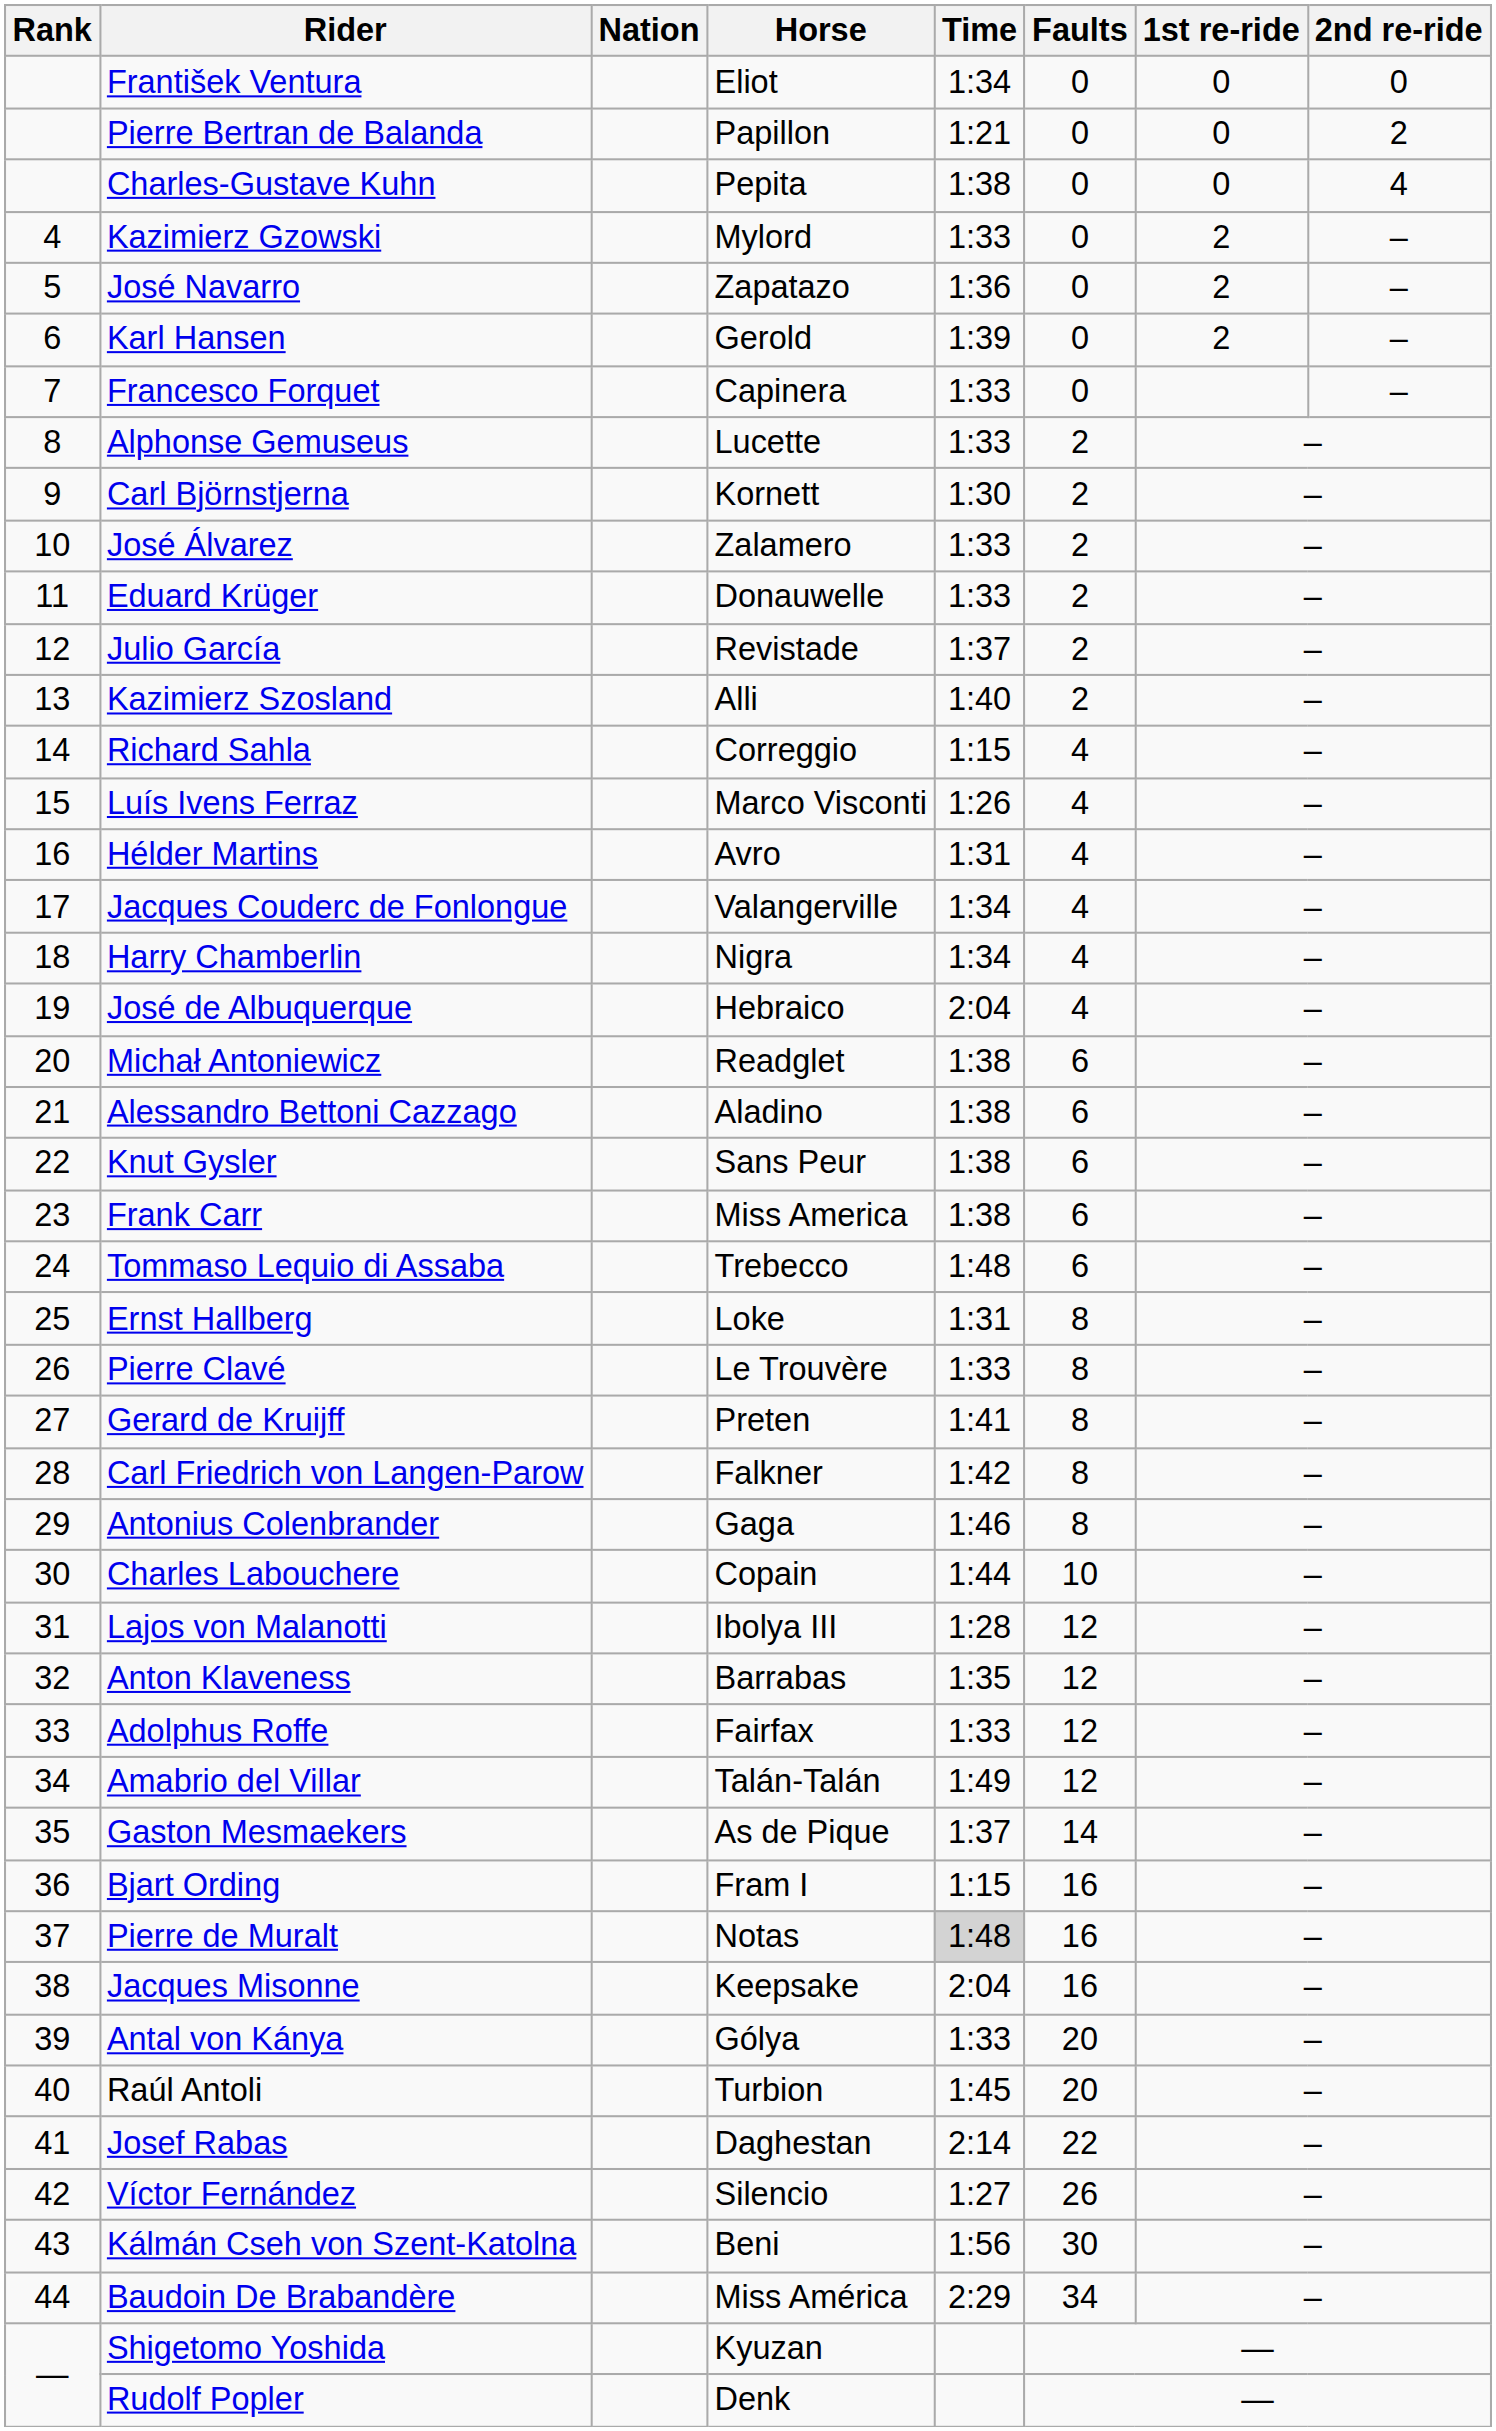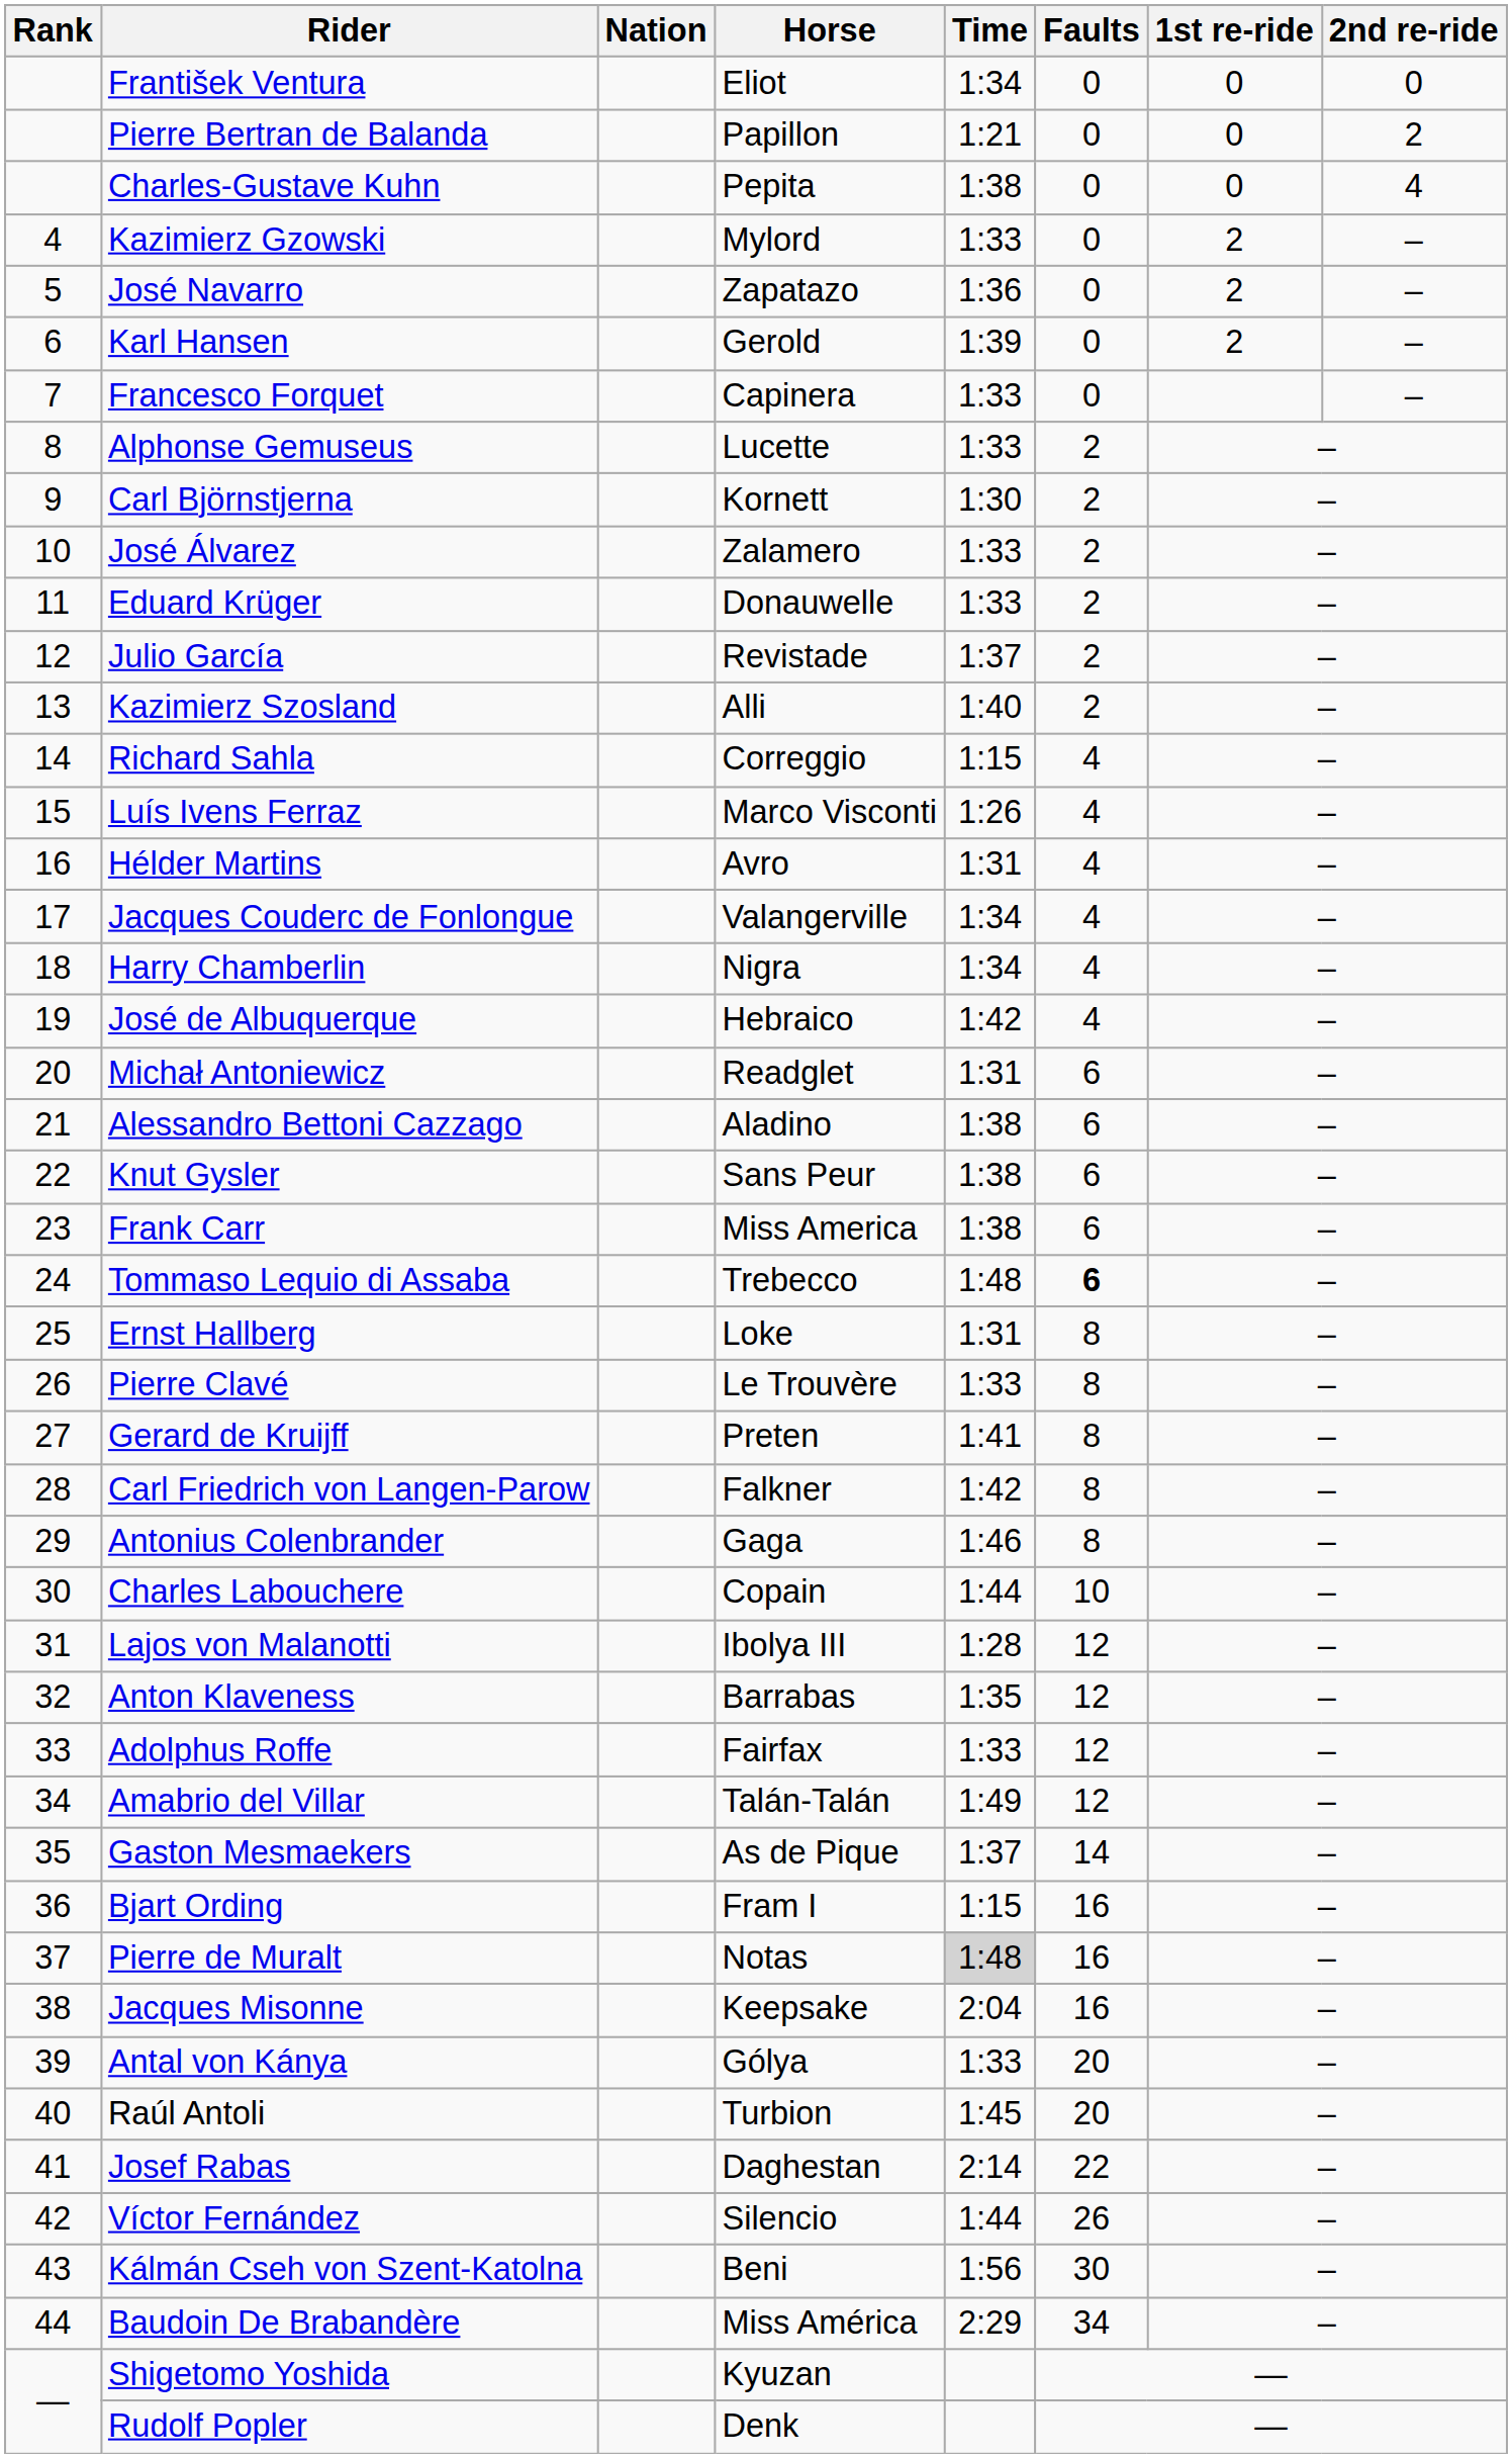 <table class="wikitable sortable" style="text-align:center">
 <tr>
 <th>Rank</th>
 <th>Rider</th>
 <th>Nation</th>
 <th>Horse</th>
 <th>Time</th>
 <th>Faults</th>
 <th>1st re-ride</th>
 <th>2nd re-ride</th>
 </tr>
 <tr>
 <td></td>
 <td align=left><a href='#'>František Ventura</a></td>
 <td align=left></td>
 <td align=left>Eliot</td>
 <td>1:34</td>
 <td>0</td>
 <td>0</td>
 <td>0</td>
 </tr>
 <tr>
 <td></td>
 <td align=left><a href='#'>Pierre Bertran de Balanda</a></td>
 <td align=left></td>
 <td align=left>Papillon</td>
 <td>1:21</td>
 <td>0</td>
 <td>0</td>
 <td>2</td>
 </tr>
 <tr>
 <td></td>
 <td align=left><a href='#'>Charles-Gustave Kuhn</a></td>
 <td align=left></td>
 <td align=left>Pepita</td>
 <td>1:38</td>
 <td>0</td>
 <td>0</td>
 <td>4</td>
 </tr>
 <tr>
 <td>4</td>
 <td align=left><a href='#'>Kazimierz Gzowski</a></td>
 <td align=left></td>
 <td align=left>Mylord</td>
 <td>1:33</td>
 <td>0</td>
 <td>2</td>
 <td data-sort-value=99>–</td>
 </tr>
 <tr>
 <td>5</td>
 <td align=left><a href='#'>José Navarro</a></td>
 <td align=left></td>
 <td align=left>Zapatazo</td>
 <td>1:36</td>
 <td>0</td>
 <td>2</td>
 <td data-sort-value=99>–</td>
 </tr>
 <tr>
 <td>6</td>
 <td align=left><a href='#'>Karl Hansen</a></td>
 <td align=left></td>
 <td align=left>Gerold</td>
 <td>1:39</td>
 <td>0</td>
 <td>2</td>
 <td data-sort-value=99>–</td>
 </tr>
 <tr>
 <td>7</td>
 <td align=left><a href='#'>Francesco Forquet</a></td>
 <td align=left></td>
 <td align=left>Capinera</td>
 <td>1:33</td>
 <td>0</td>
 <td data-sort-value=99></td>
 <td data-sort-value=99>–</td>
 </tr>
 <tr>
 <td>8</td>
 <td align=left><a href='#'>Alphonse Gemuseus</a></td>
 <td align=left></td>
 <td align=left>Lucette</td>
 <td>1:33</td>
 <td>2</td>
 <td colspan=2 data-sort-value=99>–</td>
 </tr>
 <tr>
 <td>9</td>
 <td align=left><a href='#'>Carl Björnstjerna</a></td>
 <td align=left></td>
 <td align=left>Kornett</td>
 <td>1:30</td>
 <td>2</td>
 <td colspan=2 data-sort-value=99>–</td>
 </tr>
 <tr>
 <td>10</td>
 <td align=left><a href='#'>José Álvarez</a></td>
 <td align=left></td>
 <td align=left>Zalamero</td>
 <td>1:33</td>
 <td>2</td>
 <td colspan=2 data-sort-value=99>–</td>
 </tr>
 <tr>
 <td>11</td>
 <td align=left><a href='#'>Eduard Krüger</a></td>
 <td align=left></td>
 <td align=left>Donauwelle</td>
 <td>1:33</td>
 <td>2</td>
 <td colspan=2 data-sort-value=99>–</td>
 </tr>
 <tr>
 <td>12</td>
 <td align=left><a href='#'>Julio García</a></td>
 <td align=left></td>
 <td align=left>Revistade</td>
 <td>1:37</td>
 <td>2</td>
 <td colspan=2 data-sort-value=99>–</td>
 </tr>
 <tr>
 <td>13</td>
 <td align=left><a href='#'>Kazimierz Szosland</a></td>
 <td align=left></td>
 <td align=left>Alli</td>
 <td>1:40</td>
 <td>2</td>
 <td colspan=2 data-sort-value=99>–</td>
 </tr>
 <tr>
 <td>14</td>
 <td align=left><a href='#'>Richard Sahla</a></td>
 <td align=left></td>
 <td align=left>Correggio</td>
 <td>1:15</td>
 <td>4</td>
 <td colspan=2 data-sort-value=99>–</td>
 </tr>
 <tr>
 <td>15</td>
 <td align=left><a href='#'>Luís Ivens Ferraz</a></td>
 <td align=left></td>
 <td align=left>Marco Visconti</td>
 <td>1:26</td>
 <td>4</td>
 <td colspan=2 data-sort-value=99>–</td>
 </tr>
 <tr>
 <td>16</td>
 <td align=left><a href='#'>Hélder Martins</a></td>
 <td align=left></td>
 <td align=left>Avro</td>
 <td>1:31</td>
 <td>4</td>
 <td colspan=2 data-sort-value=99>–</td>
 </tr>
 <tr>
 <td>17</td>
 <td align=left><a href='#'>Jacques Couderc de Fonlongue</a></td>
 <td align=left></td>
 <td align=left>Valangerville</td>
 <td>1:34</td>
 <td>4</td>
 <td colspan=2 data-sort-value=99>–</td>
 </tr>
 <tr>
 <td>18</td>
 <td align=left><a href='#'>Harry Chamberlin</a></td>
 <td align=left></td>
 <td align=left>Nigra</td>
 <td>1:34</td>
 <td>4</td>
 <td colspan=2 data-sort-value=99>–</td>
 </tr>
 <tr>
 <td>19</td>
 <td align=left><a href='#'>José de Albuquerque</a></td>
 <td align=left></td>
 <td align=left>Hebraico</td>
-<td>2:04</td>
+<td>1:42</td>
 <td>4</td>
 <td colspan=2 data-sort-value=99>–</td>
 </tr>
 <tr>
 <td>20</td>
 <td align=left><a href='#'>Michał Antoniewicz</a></td>
 <td align=left></td>
 <td align=left>Readglet</td>
-<td>1:38</td>
+<td>1:31</td>
 <td>6</td>
 <td colspan=2 data-sort-value=99>–</td>
 </tr>
 <tr>
 <td>21</td>
 <td align=left><a href='#'>Alessandro Bettoni Cazzago</a></td>
 <td align=left></td>
 <td align=left>Aladino</td>
 <td>1:38</td>
 <td>6</td>
 <td colspan=2 data-sort-value=99>–</td>
 </tr>
 <tr>
 <td>22</td>
 <td align=left><a href='#'>Knut Gysler</a></td>
 <td align=left></td>
 <td align=left>Sans Peur</td>
 <td>1:38</td>
 <td>6</td>
 <td colspan=2 data-sort-value=99>–</td>
 </tr>
 <tr>
 <td>23</td>
 <td align=left><a href='#'>Frank Carr</a></td>
 <td align=left></td>
 <td align=left>Miss America</td>
 <td>1:38</td>
 <td>6</td>
 <td colspan=2 data-sort-value=99>–</td>
 </tr>
 <tr>
 <td>24</td>
 <td align=left><a href='#'>Tommaso Lequio di Assaba</a></td>
 <td align=left></td>
 <td align=left>Trebecco</td>
 <td>1:48</td>
-<td>6</td>
+<td><strong>6</strong></td>
 <td colspan=2 data-sort-value=99>–</td>
 </tr>
 <tr>
 <td>25</td>
 <td align=left><a href='#'>Ernst Hallberg</a></td>
 <td align=left></td>
 <td align=left>Loke</td>
 <td>1:31</td>
 <td>8</td>
 <td colspan=2 data-sort-value=99>–</td>
 </tr>
 <tr>
 <td>26</td>
 <td align=left><a href='#'>Pierre Clavé</a></td>
 <td align=left></td>
 <td align=left>Le Trouvère</td>
 <td>1:33</td>
 <td>8</td>
 <td colspan=2 data-sort-value=99>–</td>
 </tr>
 <tr>
 <td>27</td>
 <td align=left><a href='#'>Gerard de Kruijff</a></td>
 <td align=left></td>
 <td align=left>Preten</td>
 <td>1:41</td>
 <td>8</td>
 <td colspan=2 data-sort-value=99>–</td>
 </tr>
 <tr>
 <td>28</td>
 <td align=left><a href='#'>Carl Friedrich von Langen-Parow</a></td>
 <td align=left></td>
 <td align=left>Falkner</td>
 <td>1:42</td>
 <td>8</td>
 <td colspan=2 data-sort-value=99>–</td>
 </tr>
 <tr>
 <td>29</td>
 <td align=left><a href='#'>Antonius Colenbrander</a></td>
 <td align=left></td>
 <td align=left>Gaga</td>
 <td>1:46</td>
 <td>8</td>
 <td colspan=2 data-sort-value=99>–</td>
 </tr>
 <tr>
 <td>30</td>
 <td align=left><a href='#'>Charles Labouchere</a></td>
 <td align=left></td>
 <td align=left>Copain</td>
 <td>1:44</td>
 <td>10</td>
 <td colspan=2 data-sort-value=99>–</td>
 </tr>
 <tr>
 <td>31</td>
 <td align=left><a href='#'>Lajos von Malanotti</a></td>
 <td align=left></td>
 <td align=left>Ibolya III</td>
 <td>1:28</td>
 <td>12</td>
 <td colspan=2 data-sort-value=99>–</td>
 </tr>
 <tr>
 <td>32</td>
 <td align=left><a href='#'>Anton Klaveness</a></td>
 <td align=left></td>
 <td align=left>Barrabas</td>
 <td>1:35</td>
 <td>12</td>
 <td colspan=2 data-sort-value=99>–</td>
 </tr>
 <tr>
 <td>33</td>
 <td align=left><a href='#'>Adolphus Roffe</a></td>
 <td align=left></td>
 <td align=left>Fairfax</td>
 <td>1:33</td>
 <td>12</td>
 <td colspan=2 data-sort-value=99>–</td>
 </tr>
 <tr>
 <td>34</td>
 <td align=left><a href='#'>Amabrio del Villar</a></td>
 <td align=left></td>
 <td align=left>Talán-Talán</td>
 <td>1:49</td>
 <td>12</td>
 <td colspan=2 data-sort-value=99>–</td>
 </tr>
 <tr>
 <td>35</td>
 <td align=left><a href='#'>Gaston Mesmaekers</a></td>
 <td align=left></td>
 <td align=left>As de Pique</td>
 <td>1:37</td>
 <td>14</td>
 <td colspan=2 data-sort-value=99>–</td>
 </tr>
 <tr>
 <td>36</td>
 <td align=left><a href='#'>Bjart Ording</a></td>
 <td align=left></td>
 <td align=left>Fram I</td>
 <td>1:15</td>
 <td>16</td>
 <td colspan=2 data-sort-value=99>–</td>
 </tr>
 <tr>
 <td>37</td>
 <td align=left><a href='#'>Pierre de Muralt</a></td>
 <td align=left></td>
 <td align=left>Notas</td>
 <td style="background: lightgrey;">1:48</td>
 <td>16</td>
 <td colspan=2 data-sort-value=99>–</td>
 </tr>
 <tr>
 <td>38</td>
 <td align=left><a href='#'>Jacques Misonne</a></td>
 <td align=left></td>
 <td align=left>Keepsake</td>
 <td>2:04</td>
 <td>16</td>
 <td colspan=2 data-sort-value=99>–</td>
 </tr>
 <tr>
 <td>39</td>
 <td align=left><a href='#'>Antal von Kánya</a></td>
 <td align=left></td>
 <td align=left>Gólya</td>
 <td>1:33</td>
 <td>20</td>
 <td colspan=2 data-sort-value=99>–</td>
 </tr>
 <tr>
 <td>40</td>
 <td align=left>Raúl Antoli</td>
 <td align=left></td>
 <td align=left>Turbion</td>
 <td>1:45</td>
 <td>20</td>
 <td colspan=2 data-sort-value=99>–</td>
 </tr>
 <tr>
 <td>41</td>
 <td align=left><a href='#'>Josef Rabas</a></td>
 <td align=left></td>
 <td align=left>Daghestan</td>
 <td>2:14</td>
 <td>22</td>
 <td colspan=2 data-sort-value=99>–</td>
 </tr>
 <tr>
 <td>42</td>
 <td align=left><a href='#'>Víctor Fernández</a></td>
 <td align=left></td>
 <td align=left>Silencio</td>
-<td>1:27</td>
+<td>1:44</td>
 <td>26</td>
 <td colspan=2 data-sort-value=99>–</td>
 </tr>
 <tr>
 <td>43</td>
 <td align=left><a href='#'>Kálmán Cseh von Szent-Katolna</a></td>
 <td align=left></td>
 <td align=left>Beni</td>
 <td>1:56</td>
 <td>30</td>
 <td colspan=2 data-sort-value=99>–</td>
 </tr>
 <tr>
 <td>44</td>
 <td align=left><a href='#'>Baudoin De Brabandère</a></td>
 <td align=left></td>
 <td align=left>Miss América</td>
 <td>2:29</td>
 <td>34</td>
 <td colspan=2 data-sort-value=99>–</td>
 </tr>
 <tr>
 <td rowspan=2 data-sort-value=45>—</td>
 <td align=left><a href='#'>Shigetomo Yoshida</a></td>
 <td align=left></td>
 <td align=left>Kyuzan</td>
 <td data-sort-value=9:99></td>
 <td colspan=3 data-sort-value=99>—</td>
 </tr>
 <tr>
 <td align=left><a href='#'>Rudolf Popler</a></td>
 <td align=left></td>
 <td align=left>Denk</td>
 <td data-sort-value=9:99></td>
 <td colspan=3 data-sort-value=99>—</td>
 </tr>
 </table>
